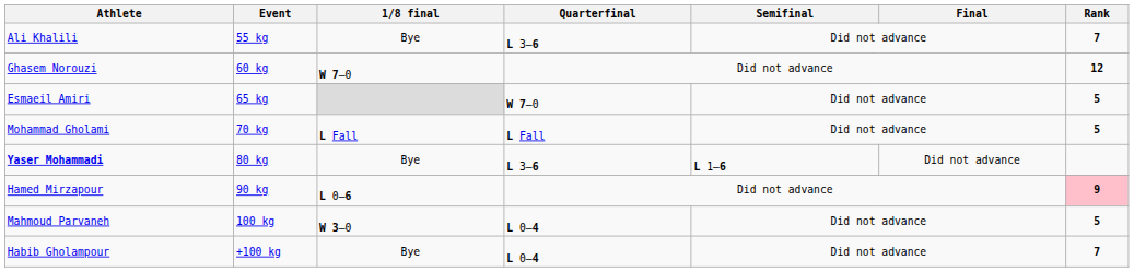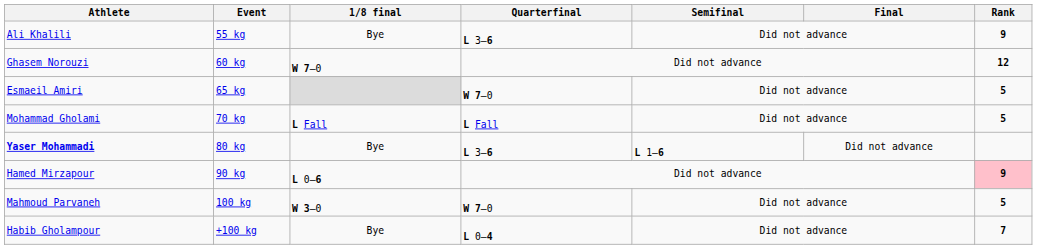 <table class="wikitable" width="98%" style="text-align:left; font-size:90%">
 <tr>
 <th width="11%">Athlete</th>
 <th width="4%">Event</th>
 <th width="9%">1/8 final</th>
 <th width="9%">Quarterfinal</th>
 <th width="9%">Semifinal</th>
 <th width="9%">Final</th>
 <th width="3%">Rank</th>
 </tr>
 <tr>
 <td><a href='#'>Ali Khalili</a></td>
 <td><a href='#'>55 kg</a></td>
 <td align=center>Bye</td>
 <td><br><strong>L</strong> 3–<strong>6</strong></td>
 <td colspan=2 align=center>Did not advance</td>
-<td align=center><strong>7</strong></td>
+<td align=center><strong>9</strong></td>
 </tr>
 <tr>
 <td><a href='#'>Ghasem Norouzi</a></td>
 <td><a href='#'>60 kg</a></td>
 <td><br><strong>W</strong> <strong>7</strong>–0</td>
 <td colspan=3 align=center>Did not advance</td>
 <td align=center><strong>12</strong></td>
 </tr>
 <tr>
 <td><a href='#'>Esmaeil Amiri</a></td>
 <td><a href='#'>65 kg</a></td>
 <td bgcolor=#DCDCDC></td>
 <td><br><strong>W</strong> <strong>7</strong>–0</td>
 <td colspan=2 align=center>Did not advance</td>
 <td align=center><strong>5</strong></td>
 </tr>
 <tr>
 <td><a href='#'>Mohammad Gholami</a></td>
 <td><a href='#'>70 kg</a></td>
 <td><br><strong>L</strong> <a href='#'>Fall</a></td>
 <td><br><strong>L</strong> <a href='#'>Fall</a></td>
 <td colspan=2 align=center>Did not advance</td>
 <td align=center><strong>5</strong></td>
 </tr>
 <tr>
 <td><strong><a href='#'>Yaser Mohammadi</a></strong></td>
 <td><a href='#'>80 kg</a></td>
 <td align=center>Bye</td>
 <td><br><strong>L</strong> 3–<strong>6</strong></td>
 <td><br><strong>L</strong> 1–<strong>6</strong></td>
 <td align=center>Did not advance</td>
 <td align=center></td>
 </tr>
 <tr>
 <td><a href='#'>Hamed Mirzapour</a></td>
 <td><a href='#'>90 kg</a></td>
 <td><br><strong>L</strong> 0–<strong>6</strong></td>
 <td colspan=3 align=center>Did not advance</td>
 <td align=center style="background: pink;"><strong>9</strong></td>
 </tr>
 <tr>
 <td><a href='#'>Mahmoud Parvaneh</a></td>
 <td><a href='#'>100 kg</a></td>
 <td><br><strong>W</strong> <strong>3</strong>–0</td>
-<td><br><strong>L</strong> 0–<strong>4</strong></td>
+<td><br><strong>W</strong> <strong>7</strong>–0</td>
 <td colspan=2 align=center>Did not advance</td>
 <td align=center><strong>5</strong></td>
 </tr>
 <tr>
 <td><a href='#'>Habib Gholampour</a></td>
 <td><a href='#'>+100 kg</a></td>
 <td align=center>Bye</td>
 <td><br><strong>L</strong> 0–<strong>4</strong></td>
 <td colspan=2 align=center>Did not advance</td>
 <td align=center><strong>7</strong></td>
 </tr>
 </table>
